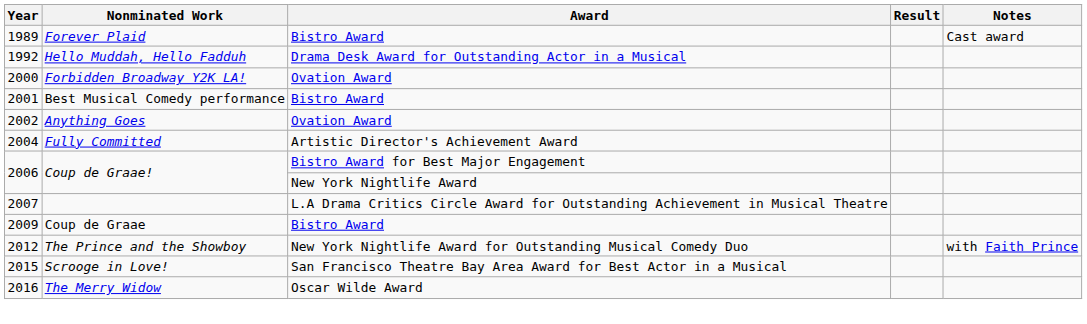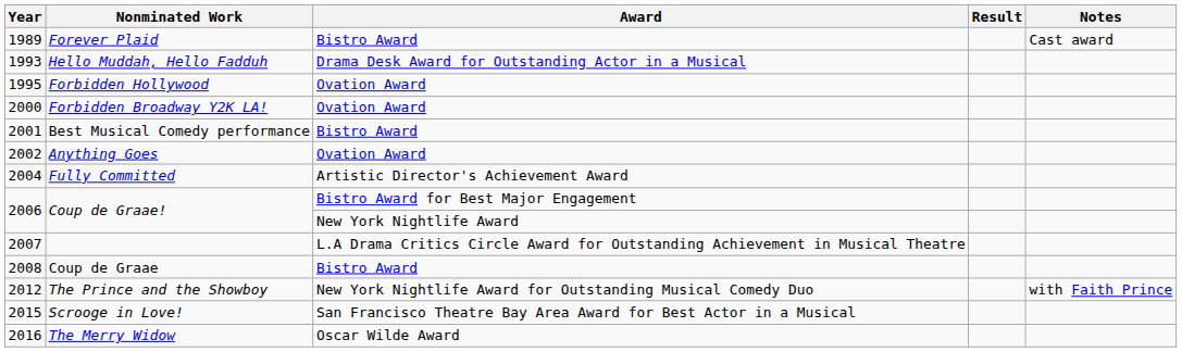 <table class="wikitable">
 <tr>
 <th>Year</th>
 <th>Nonminated Work</th>
 <th>Award</th>
 <th>Result</th>
 <th>Notes</th>
 </tr>
 <tr>
 <td>1989</td>
 <td><em><a href='#'>Forever Plaid</a></em></td>
 <td><a href='#'>Bistro Award</a></td>
 <td></td>
 <td>Cast award</td>
 </tr>
 <tr>
-<td>1992</td>
+<td>1993</td>
 <td><em><a href='#'>Hello Muddah, Hello Fadduh</a></em></td>
 <td><a href='#'>Drama Desk Award for Outstanding Actor in a Musical</a></td>
+<td></td>
+<td></td>
+</tr>
+<tr>
+<td>1995</td>
+<td><em><a href='#'>Forbidden Hollywood</a></em></td>
+<td><a href='#'>Ovation Award</a></td>
 <td></td>
 <td></td>
 </tr>
 <tr>
 <td>2000</td>
 <td><em><a href='#'>Forbidden Broadway Y2K LA!</a></em></td>
 <td><a href='#'>Ovation Award</a></td>
 <td></td>
 <td></td>
 </tr>
 <tr>
 <td>2001</td>
 <td>Best Musical Comedy performance</td>
 <td><a href='#'>Bistro Award</a></td>
 <td></td>
 <td></td>
 </tr>
 <tr>
 <td>2002</td>
 <td><em><a href='#'>Anything Goes</a></em></td>
 <td><a href='#'>Ovation Award</a></td>
 <td></td>
 <td></td>
 </tr>
 <tr>
 <td>2004</td>
 <td><em><a href='#'>Fully Committed</a></em></td>
 <td>Artistic Director's Achievement Award</td>
 <td></td>
 <td></td>
 </tr>
 <tr>
 <td rowspan=2>2006</td>
 <td rowspan=2><em>Coup de Graae!</em></td>
 <td><a href='#'>Bistro Award</a> for Best Major Engagement</td>
 <td></td>
 <td></td>
 </tr>
 <tr>
 <td>New York Nightlife Award</td>
 <td></td>
 <td></td>
 </tr>
 <tr>
 <td>2007</td>
 <td></td>
 <td>L.A Drama Critics Circle Award for Outstanding Achievement in Musical Theatre</td>
 <td></td>
 <td></td>
 </tr>
 <tr>
-<td>2009</td>
+<td>2008</td>
 <td>Coup de Graae</td>
 <td><a href='#'>Bistro Award</a></td>
 <td></td>
 <td></td>
 </tr>
 <tr>
 <td>2012</td>
 <td><em>The Prince and the Showboy</em></td>
 <td>New York Nightlife Award for Outstanding Musical Comedy Duo</td>
 <td></td>
 <td>with <a href='#'>Faith Prince</a></td>
 </tr>
 <tr>
 <td>2015</td>
 <td><em>Scrooge in Love!</em></td>
 <td>San Francisco Theatre Bay Area Award for Best Actor in a Musical</td>
 <td></td>
 <td></td>
 </tr>
 <tr>
 <td>2016</td>
 <td><em><a href='#'>The Merry Widow</a></em></td>
 <td>Oscar Wilde Award</td>
 <td></td>
 <td></td>
 </tr>
 </table>
